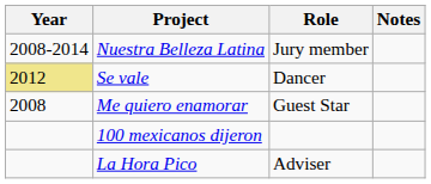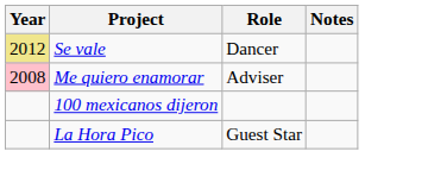 <table class="wikitable">
 <tr>
 <th>Year</th>
 <th>Project</th>
 <th>Role</th>
 <th>Notes</th>
 </tr>
 <tr>
-<td>2008-2014</td>
-<td><em><a href='#'>Nuestra Belleza Latina</a></em></td>
-<td>Jury member</td>
-<td></td>
-</tr>
-<tr>
 <td style="background: khaki;">2012</td>
 <td><em><a href='#'>Se vale</a></em></td>
 <td>Dancer</td>
 <td></td>
 </tr>
 <tr>
-<td>2008</td>
+<td style="background: pink;">2008</td>
 <td><em><a href='#'>Me quiero enamorar</a></em></td>
-<td>Guest Star</td>
+<td>Adviser</td>
 <td></td>
 </tr>
 <tr>
 <td></td>
 <td><em><a href='#'>100 mexicanos dijeron</a></em></td>
 <td></td>
 <td></td>
 </tr>
 <tr>
 <td></td>
 <td><em><a href='#'>La Hora Pico</a></em></td>
-<td>Adviser</td>
+<td>Guest Star</td>
 <td></td>
 </tr>
 </table>
